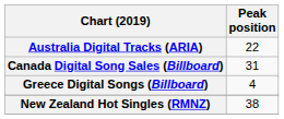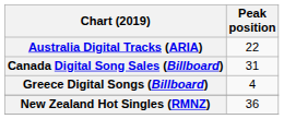 <table class="wikitable sortable plainrowheaders" style="text-align:center">
 <tr>
 <th scope="col">Chart (2019)</th>
 <th scope="col">Peak<br>position</th>
 </tr>
 <tr>
 <th scope="row"><a href='#'>Australia Digital Tracks</a> (<a href='#'>ARIA</a>)</th>
 <td>22</td>
 </tr>
 <tr>
 <th scope="row">Canada <a href='#'>Digital Song Sales</a> (<em><a href='#'>Billboard</a></em>)</th>
 <td>31</td>
 </tr>
 <tr>
 <th scope="row">Greece Digital Songs (<em><a href='#'>Billboard</a></em>)</th>
 <td>4</td>
 </tr>
 <tr>
 </tr>
 <tr>
 <th scope="row">New Zealand Hot Singles (<a href='#'>RMNZ</a>)</th>
-<td>38</td>
+<td>36</td>
 </tr>
 <tr>
 </tr>
 <tr>
 </tr>
 <tr>
 </tr>
 </table>
